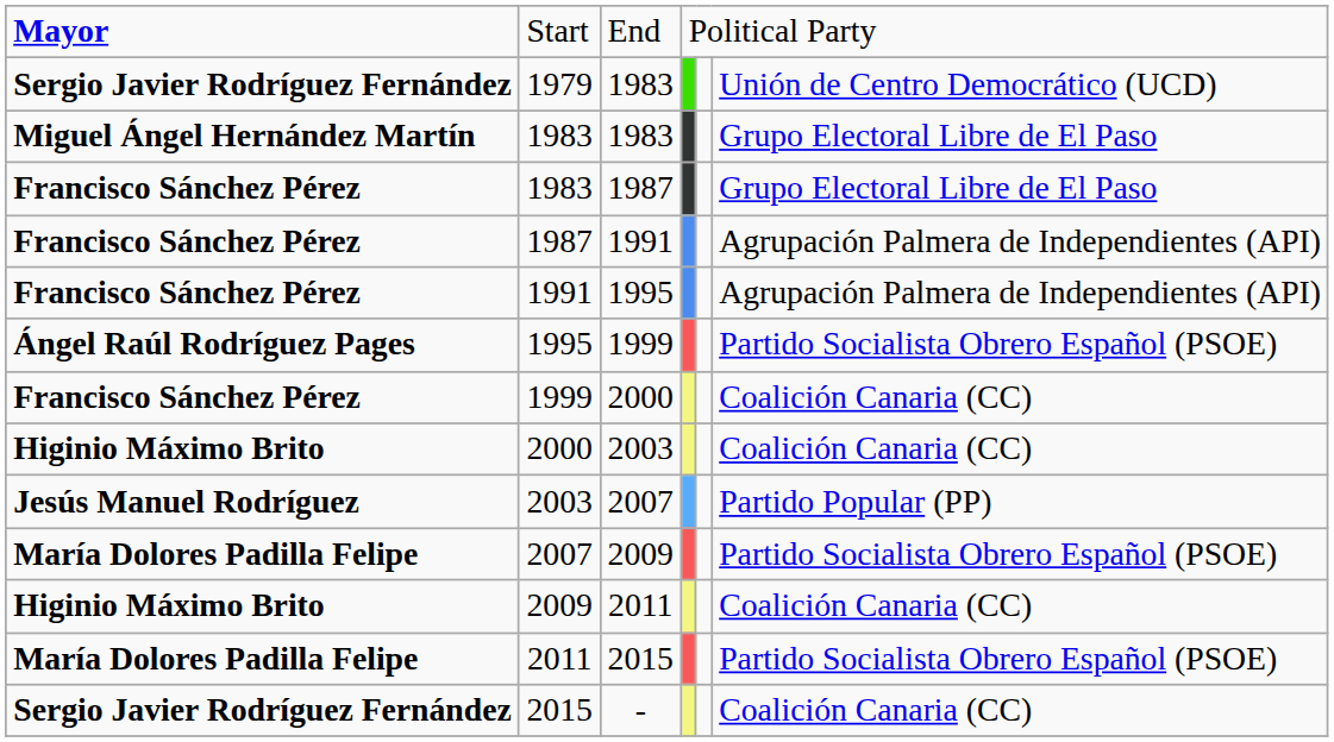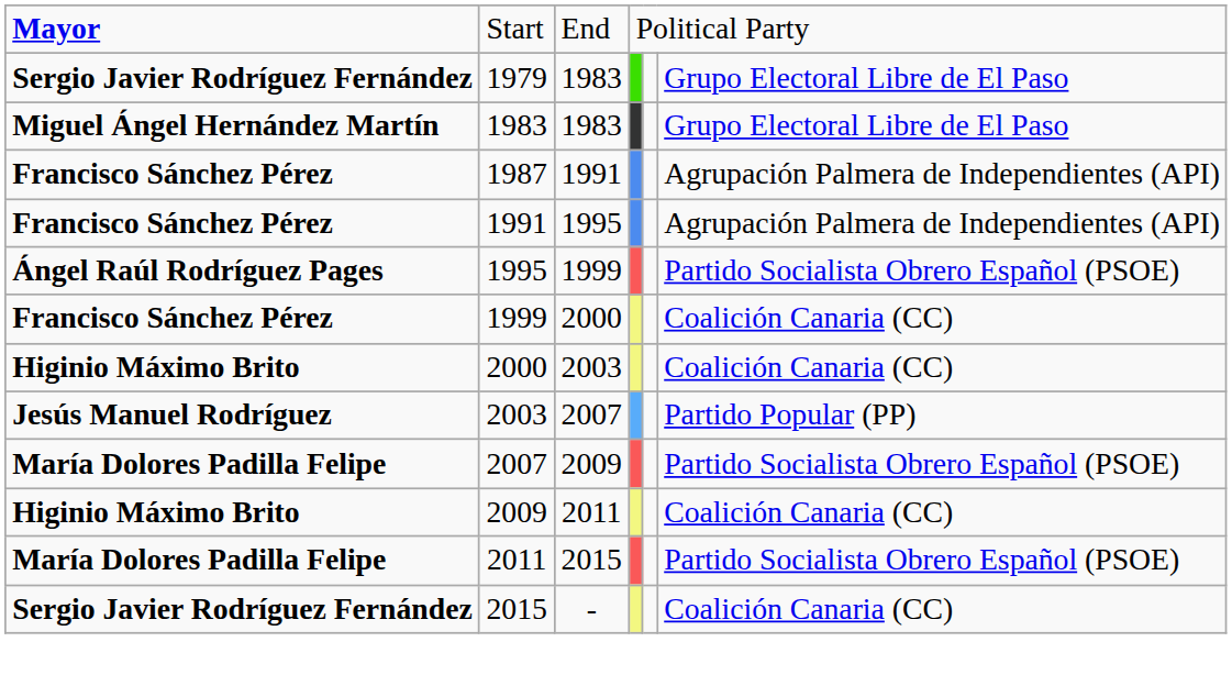 <table class="wikitable">
 <tr>
 <td><strong><a href='#'>Mayor</a></strong></td>
 <td>Start</td>
 <td>End</td>
 <td colspan="3">Political Party</td>
 </tr>
 <tr>
 <td><strong>Sergio Javier Rodríguez Fernández</strong></td>
 <td align="center">1979</td>
 <td align="center">1983</td>
 <td bgcolor="#3adf00"></td>
 <td align="center"></td>
-<td><a href='#'>Unión de Centro Democrático</a> (UCD)</td>
+<td><a href='#'>Grupo Electoral Libre de El Paso</a></td>
 </tr>
 <tr>
 <td><strong>Miguel Ángel Hernández Martín</strong></td>
 <td align="center">1983</td>
 <td align="center">1983</td>
-<td bgcolor="#323333"></td>
-<td align="center"></td>
-<td><a href='#'>Grupo Electoral Libre de El Paso</a></td>
-</tr>
-<tr>
-<td><strong>Francisco Sánchez Pérez</strong></td>
-<td align="center">1983</td>
-<td align="center">1987</td>
 <td bgcolor="#323333"></td>
 <td align="center"></td>
 <td><a href='#'>Grupo Electoral Libre de El Paso</a></td>
 </tr>
 <tr>
 <td><strong>Francisco Sánchez Pérez</strong></td>
 <td align="center">1987</td>
 <td align="center">1991</td>
 <td bgcolor="#4c8bef"></td>
 <td align="center"></td>
 <td>Agrupación Palmera de Independientes (API)</td>
 </tr>
 <tr>
 <td><strong>Francisco Sánchez Pérez</strong></td>
 <td align="center">1991</td>
 <td align="center">1995</td>
 <td bgcolor="#4c8bef"></td>
 <td align="center"></td>
 <td>Agrupación Palmera de Independientes (API)</td>
 </tr>
 <tr>
 <td><strong>Ángel Raúl Rodríguez Pages</strong></td>
 <td align="center">1995</td>
 <td align="center">1999</td>
 <td bgcolor="#fa5858"></td>
 <td align="center"></td>
 <td><a href='#'>Partido Socialista Obrero Español</a> (PSOE)</td>
 </tr>
 <tr>
 <td><strong>Francisco Sánchez Pérez</strong></td>
 <td align="center">1999</td>
 <td align="center">2000</td>
 <td bgcolor="#f3f781"></td>
 <td align="center"></td>
 <td><a href='#'>Coalición Canaria</a> (CC)</td>
 </tr>
 <tr>
 <td><strong>Higinio Máximo Brito</strong></td>
 <td align="center">2000</td>
 <td align="center">2003</td>
 <td bgcolor="#f3f781"></td>
 <td align="center"></td>
 <td><a href='#'>Coalición Canaria</a> (CC)</td>
 </tr>
 <tr>
 <td><strong>Jesús Manuel Rodríguez</strong></td>
 <td align="center">2003</td>
 <td align="center">2007</td>
 <td bgcolor="#58acfa"></td>
 <td align="center"></td>
 <td><a href='#'>Partido Popular</a> (PP)</td>
 </tr>
 <tr>
 <td><strong>María Dolores Padilla Felipe</strong></td>
 <td align="center">2007</td>
 <td align="center">2009</td>
 <td bgcolor="#fa5858"></td>
 <td align="center"></td>
 <td><a href='#'>Partido Socialista Obrero Español</a> (PSOE)</td>
 </tr>
 <tr>
 <td><strong>Higinio Máximo Brito</strong></td>
 <td align="center">2009</td>
 <td align="center">2011</td>
 <td bgcolor="#f3f781"></td>
 <td align="center"></td>
 <td><a href='#'>Coalición Canaria</a> (CC)</td>
 </tr>
 <tr>
 <td><strong>María Dolores Padilla Felipe</strong></td>
 <td align="center">2011</td>
 <td align="center">2015</td>
 <td bgcolor="#fa5858"></td>
 <td align="center"></td>
 <td><a href='#'>Partido Socialista Obrero Español</a> (PSOE)</td>
 </tr>
 <tr>
 <td><strong>Sergio Javier Rodríguez Fernández</strong></td>
 <td align="center">2015</td>
 <td align="center"><em>-</em></td>
 <td bgcolor="#f3f781"></td>
 <td align="center"></td>
 <td><a href='#'>Coalición Canaria</a> (CC)</td>
 </tr>
 </table>
